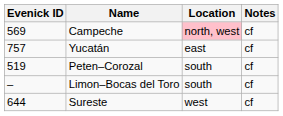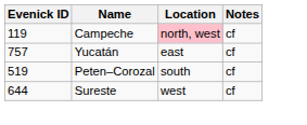 <table class="wikitable sortable static-row-numbers" style="text-align:left;">
 <tr>
 <th>Evenick ID</th>
 <th class=unsortable>Name</th>
 <th class=unsortable>Location</th>
 <th class=unsortable>Notes</th>
 </tr>
 <tr>
-<td>569</td>
+<td>119</td>
 <td>Campeche</td>
 <td style="background: pink;">north, west</td>
 <td>cf</td>
 </tr>
 <tr>
 <td>757</td>
 <td>Yucatán</td>
 <td>east</td>
 <td>cf</td>
 </tr>
 <tr>
 <td>519</td>
 <td>Peten–Corozal</td>
 <td>south</td>
 <td>cf</td>
 </tr>
 <tr>
-<td>–</td>
-<td>Limon–Bocas del Toro</td>
-<td>south</td>
-<td>cf</td>
-</tr>
-<tr>
 <td>644</td>
 <td>Sureste</td>
 <td>west</td>
 <td>cf</td>
 </tr>
 </table>
